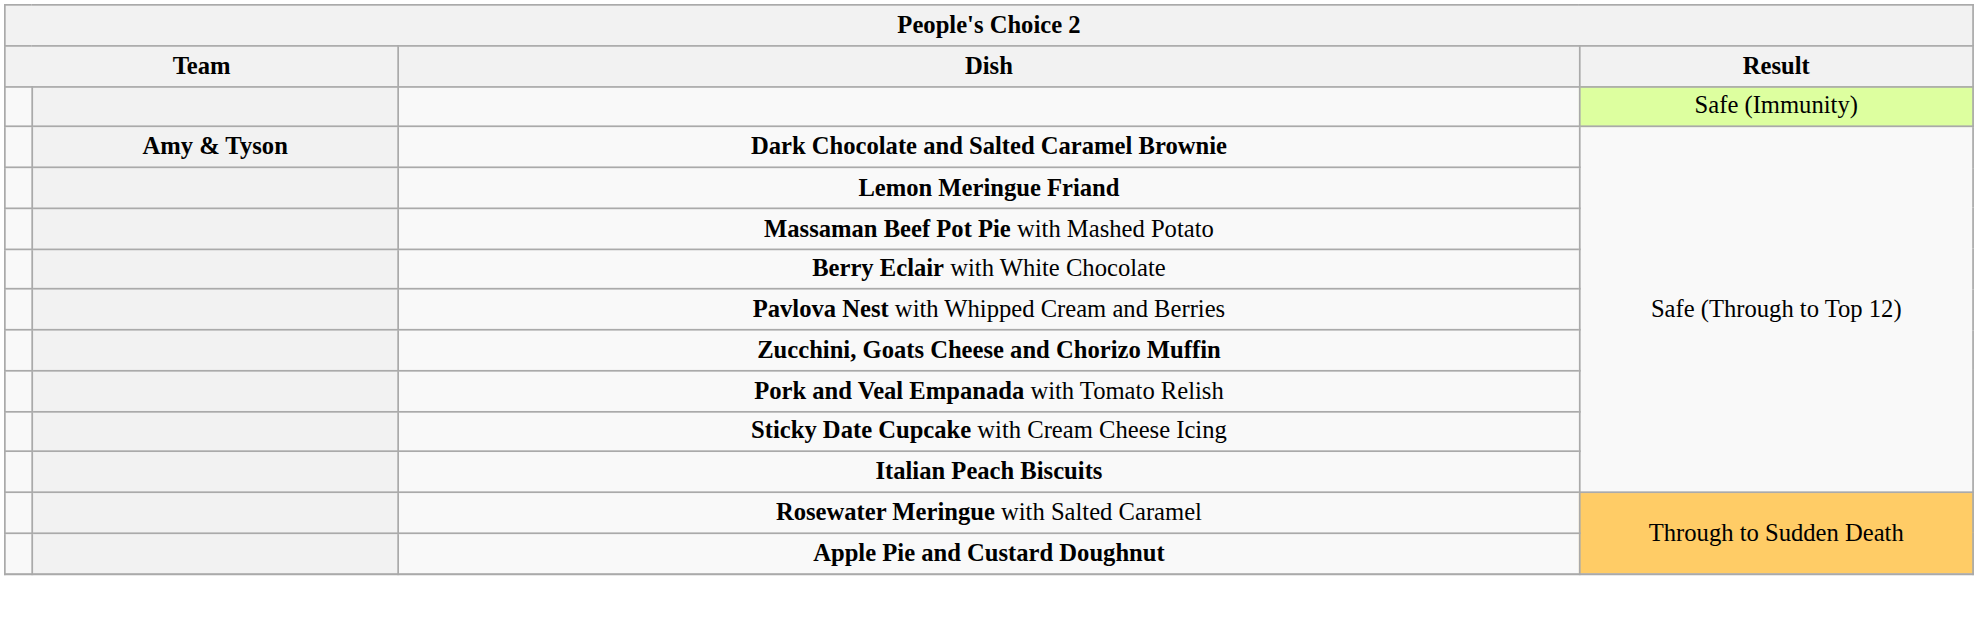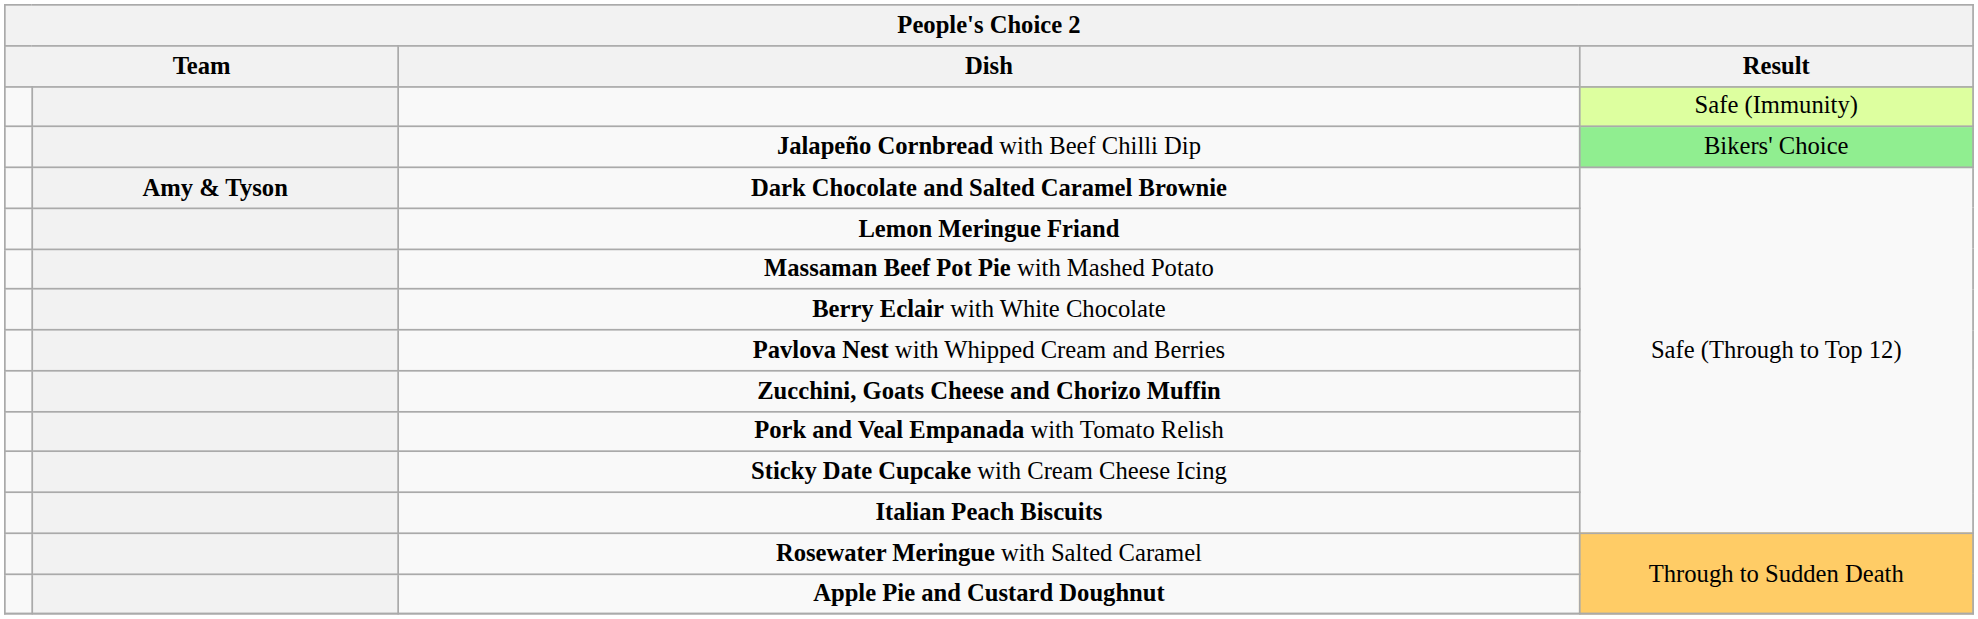 <table class="wikitable plainrowheaders" style="margin:1em auto; text-align:center; font-size:90%; width:80em;">
 <tr>
 <th colspan="4" >People's Choice 2</th>
 </tr>
 <tr>
 <th style="width:20%;" colspan="2">Team</th>
 <th style="width:60%;">Dish</th>
 <th style="width:20%;">Result</th>
 </tr>
 <tr>
 <td></td>
 <th></th>
 <td></td>
 <td bgcolor="DDFF9F">Safe (Immunity)</td>
+</tr>
+<tr>
+<td></td>
+<th></th>
+<td><strong>Jalapeño Cornbread</strong> with Beef Chilli Dip</td>
+<td style="background:lightgreen">Bikers' Choice</td>
 </tr>
 <tr>
 <td></td>
 <th style="text-align:centre">Amy & Tyson</th>
 <td><strong>Dark Chocolate and Salted Caramel Brownie</strong></td>
 <td rowspan="9">Safe (Through to Top 12)</td>
 </tr>
 <tr>
 <td></td>
 <th></th>
 <td><strong>Lemon Meringue Friand</strong></td>
 </tr>
 <tr>
 <td></td>
 <th></th>
 <td><strong>Massaman Beef Pot Pie</strong> with Mashed Potato</td>
 </tr>
 <tr>
 <td></td>
 <th></th>
 <td><strong>Berry Eclair</strong> with White Chocolate</td>
 </tr>
 <tr>
 <td></td>
 <th></th>
 <td><strong>Pavlova Nest</strong> with Whipped Cream and Berries</td>
 </tr>
 <tr>
 <td></td>
 <th></th>
 <td><strong>Zucchini, Goats Cheese and Chorizo Muffin</strong></td>
 </tr>
 <tr>
 <td></td>
 <th></th>
 <td><strong>Pork and Veal Empanada</strong> with Tomato Relish</td>
 </tr>
 <tr>
 <td></td>
 <th></th>
 <td><strong>Sticky Date Cupcake</strong> with Cream Cheese Icing</td>
 </tr>
 <tr>
 <td></td>
 <th></th>
 <td><strong>Italian Peach Biscuits</strong></td>
 </tr>
 <tr>
 <td></td>
 <th></th>
 <td><strong>Rosewater Meringue</strong> with Salted Caramel</td>
 <td rowspan="2" bgcolor="FFCC66">Through to Sudden Death</td>
 </tr>
 <tr>
 <td></td>
 <th></th>
 <td><strong>Apple Pie and Custard Doughnut</strong></td>
 </tr>
 <tr>
 </tr>
 </table>
